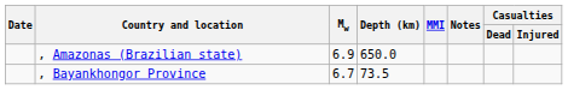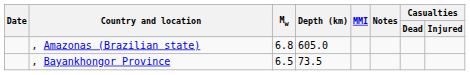 <table class="wikitable sortable sort-under" style="border:1px black; margin-left:1em;">
 <tr>
 <th rowspan="2"><small>Date</small></th>
 <th rowspan="2" style="width: 310px"><small>Country and location</small></th>
 <th rowspan="2"><small>M<sub>w</sub></small></th>
 <th rowspan="2"><small>Depth (km)</small></th>
 <th rowspan="2"><small><a href='#'>MMI</a></small></th>
 <th rowspan="2" class="unsortable"><small>Notes</small></th>
 <th colspan="2"><small>Casualties</small></th>
 </tr>
 <tr>
 <th><small>Dead</small></th>
 <th><small>Injured</small></th>
 </tr>
 <tr>
 <td></td>
 <td>, <a href='#'>Amazonas (Brazilian state)</a></td>
-<td>6.9</td>
-<td>650.0</td>
+<td>6.8</td>
+<td>605.0</td>
 <td></td>
 <td></td>
 <td></td>
 <td></td>
 </tr>
 <tr>
 <td></td>
 <td>, <a href='#'>Bayankhongor Province</a></td>
-<td>6.7</td>
+<td>6.5</td>
 <td>73.5</td>
 <td></td>
 <td></td>
 <td></td>
 <td></td>
 </tr>
 </table>
